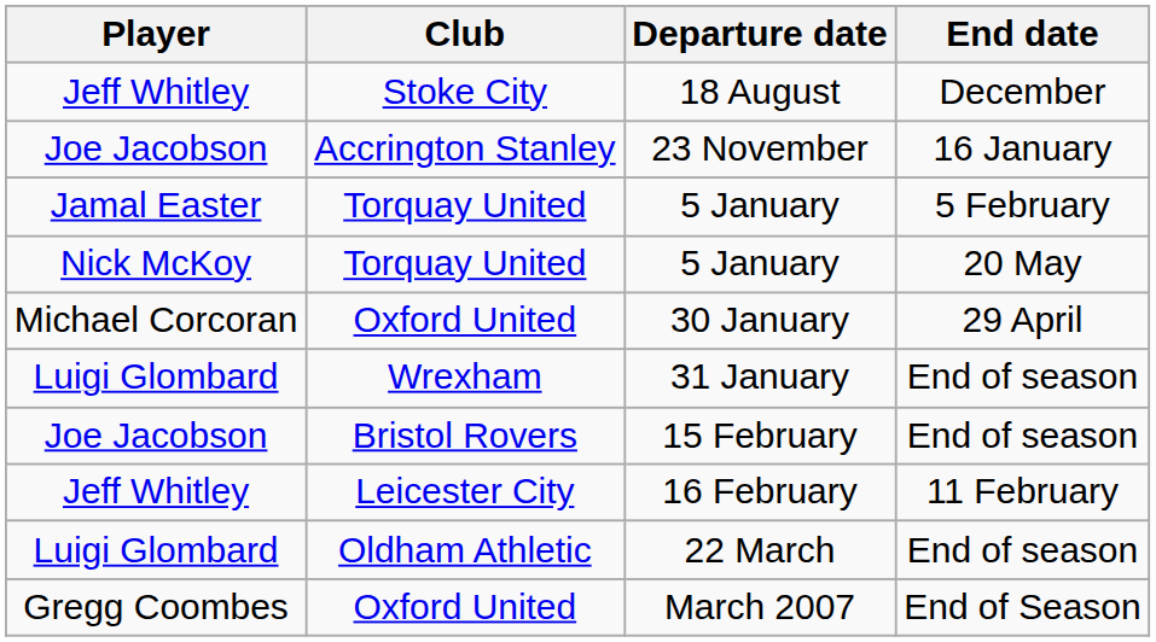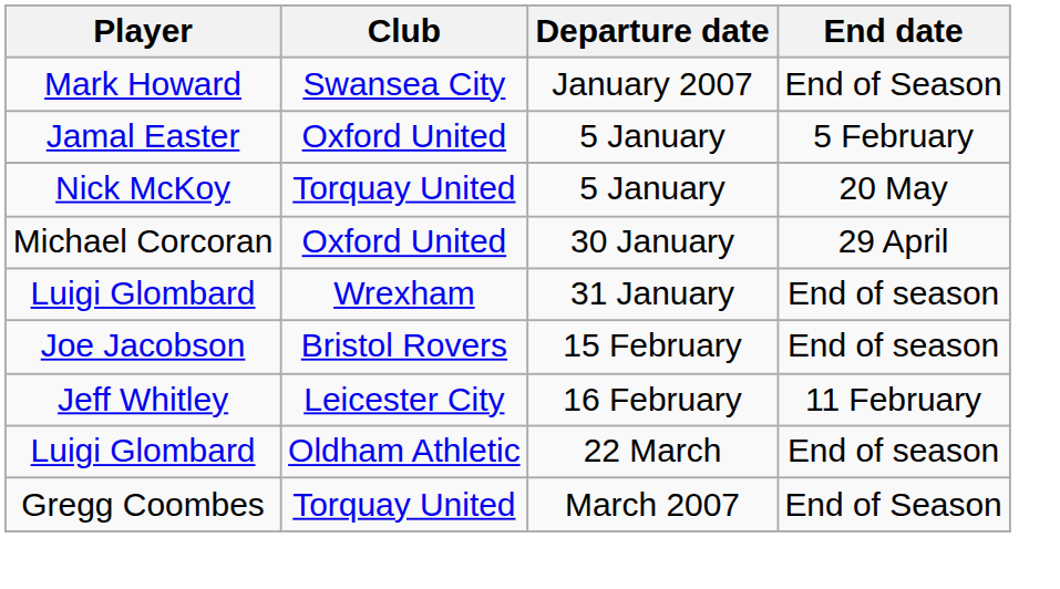 <table class="wikitable" style="text-align: center">
 <tr>
 <th>Player</th>
 <th>Club</th>
 <th>Departure date</th>
 <th>End date</th>
 </tr>
 <tr>
-<td> <a href='#'>Jeff Whitley</a></td>
-<td><a href='#'>Stoke City</a></td>
-<td>18 August</td>
-<td>December</td>
-</tr>
-<tr>
-<td><a href='#'>Joe Jacobson</a></td>
-<td><a href='#'>Accrington Stanley</a></td>
-<td>23 November</td>
-<td>16 January</td>
+<td><a href='#'>Mark Howard</a></td>
+<td> <a href='#'>Swansea City</a></td>
+<td>January 2007</td>
+<td>End of Season</td>
 </tr>
 <tr>
 <td> <a href='#'>Jamal Easter</a></td>
-<td><a href='#'>Torquay United</a></td>
+<td><a href='#'>Oxford United</a></td>
 <td>5 January</td>
 <td>5 February</td>
 </tr>
 <tr>
 <td><a href='#'>Nick McKoy</a></td>
 <td><a href='#'>Torquay United</a></td>
 <td>5 January</td>
 <td>20 May</td>
 </tr>
 <tr>
 <td>Michael Corcoran</td>
 <td><a href='#'>Oxford United</a></td>
 <td>30 January</td>
 <td>29 April</td>
 </tr>
 <tr>
 <td> <a href='#'>Luigi Glombard</a></td>
 <td> <a href='#'>Wrexham</a></td>
 <td>31 January</td>
 <td>End of season</td>
 </tr>
 <tr>
 <td><a href='#'>Joe Jacobson</a></td>
 <td><a href='#'>Bristol Rovers</a></td>
 <td>15 February</td>
 <td>End of season</td>
 </tr>
 <tr>
 <td> <a href='#'>Jeff Whitley</a></td>
 <td><a href='#'>Leicester City</a></td>
 <td>16 February</td>
 <td>11 February</td>
 </tr>
 <tr>
 <td> <a href='#'>Luigi Glombard</a></td>
 <td><a href='#'>Oldham Athletic</a></td>
 <td>22 March</td>
 <td>End of season</td>
 </tr>
 <tr>
 <td> Gregg Coombes</td>
-<td><a href='#'>Oxford United</a></td>
+<td><a href='#'>Torquay United</a></td>
 <td>March 2007</td>
 <td>End of Season</td>
 </tr>
 </table>
